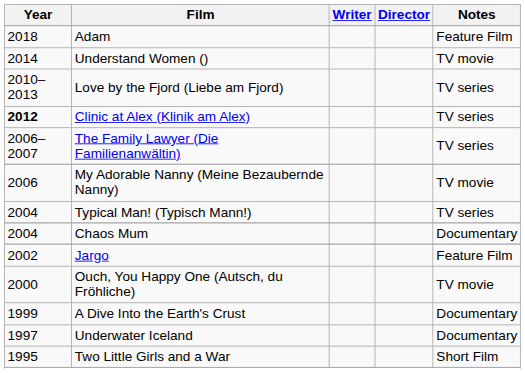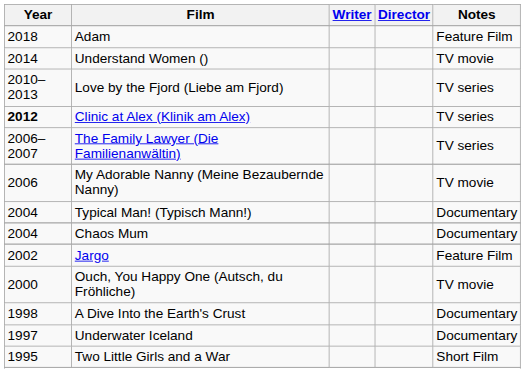 <table class="wikitable sortable">
 <tr>
 <th>Year</th>
 <th>Film</th>
 <th><a href='#'>Writer</a></th>
 <th><a href='#'>Director</a></th>
 <th>Notes</th>
 </tr>
 <tr>
 </tr>
 <tr>
 <td>2018</td>
 <td>Adam</td>
 <td style="text-align:center;"></td>
 <td style="text-align:center;"></td>
 <td>Feature Film</td>
 </tr>
 <tr>
 <td>2014</td>
 <td>Understand Women ()</td>
 <td style="text-align:center;"></td>
 <td style="text-align:center;"></td>
 <td>TV movie</td>
 </tr>
 <tr>
 <td>2010–2013</td>
 <td>Love by the Fjord (Liebe am Fjord)</td>
 <td style="text-align:center;"></td>
 <td style="text-align:center;"></td>
 <td>TV series</td>
 </tr>
 <tr>
 <td><strong>2012</strong></td>
 <td><a href='#'>Clinic at Alex (Klinik am Alex)</a></td>
 <td style="text-align:center;"></td>
 <td style="text-align:center;"></td>
 <td>TV series</td>
 </tr>
 <tr>
 <td>2006–2007</td>
 <td><a href='#'>The Family Lawyer (Die Familienanwältin)</a></td>
 <td style="text-align:center;"></td>
 <td style="text-align:center;"></td>
 <td>TV series</td>
 </tr>
 <tr>
 </tr>
 <tr>
 <td>2006</td>
 <td>My Adorable Nanny (Meine Bezaubernde Nanny)</td>
 <td style="text-align:center;"></td>
 <td style="text-align:center;"></td>
 <td>TV movie</td>
 </tr>
 <tr>
 <td>2004</td>
 <td>Typical Man! (Typisch Mann!)</td>
 <td style="text-align:center;"></td>
 <td style="text-align:center;"></td>
-<td>TV series</td>
+<td>Documentary</td>
 </tr>
 <tr>
 </tr>
 <tr>
 <td>2004</td>
 <td>Chaos Mum</td>
 <td style="text-align:center;"></td>
 <td style="text-align:center;"></td>
 <td>Documentary</td>
 </tr>
 <tr>
 </tr>
 <tr>
 <td>2002</td>
 <td><a href='#'>Jargo</a></td>
 <td style="text-align:center;"></td>
 <td style="text-align:center;"></td>
 <td>Feature Film</td>
 </tr>
 <tr>
 <td>2000</td>
 <td>Ouch, You Happy One (Autsch, du Fröhliche)</td>
 <td style="text-align:center;"></td>
 <td style="text-align:center;"></td>
 <td>TV movie</td>
 </tr>
 <tr>
-<td>1999</td>
+<td>1998</td>
 <td>A Dive Into the Earth's Crust</td>
 <td style="text-align:center;"></td>
 <td style="text-align:center;"></td>
 <td>Documentary</td>
 </tr>
 <tr>
 <td>1997</td>
 <td>Underwater Iceland</td>
 <td style="text-align:center;"></td>
 <td style="text-align:center;"></td>
 <td>Documentary</td>
 </tr>
 <tr>
 <td>1995</td>
 <td>Two Little Girls and a War</td>
 <td style="text-align:center;"></td>
 <td style="text-align:center;"></td>
 <td>Short Film</td>
 </tr>
 <tr>
 </tr>
 <tr>
 </tr>
 </table>
